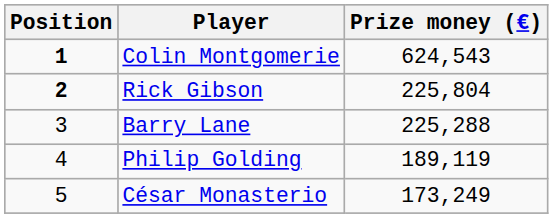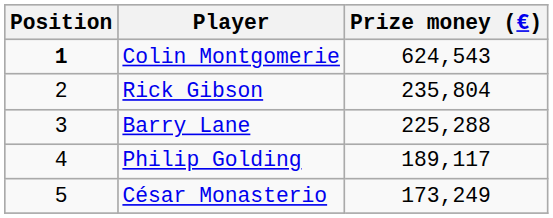 <table class=wikitable>
 <tr>
 <th>Position</th>
 <th>Player</th>
 <th>Prize money (<a href='#'>€</a>)</th>
 </tr>
 <tr>
 <td align=center><strong>1</strong></td>
 <td> <a href='#'>Colin Montgomerie</a></td>
 <td align=center>624,543</td>
 </tr>
 <tr>
-<td align=center><strong>2</strong></td>
+<td align=center>2</td>
 <td> <a href='#'>Rick Gibson</a></td>
-<td align=center>225,804</td>
+<td align=center>235,804</td>
 </tr>
 <tr>
 <td align=center>3</td>
 <td> <a href='#'>Barry Lane</a></td>
 <td align=center>225,288</td>
 </tr>
 <tr>
 <td align=center>4</td>
 <td> <a href='#'>Philip Golding</a></td>
-<td align=center>189,119</td>
+<td align=center>189,117</td>
 </tr>
 <tr>
 <td align=center>5</td>
 <td> <a href='#'>César Monasterio</a></td>
 <td align=center>173,249</td>
 </tr>
 </table>
